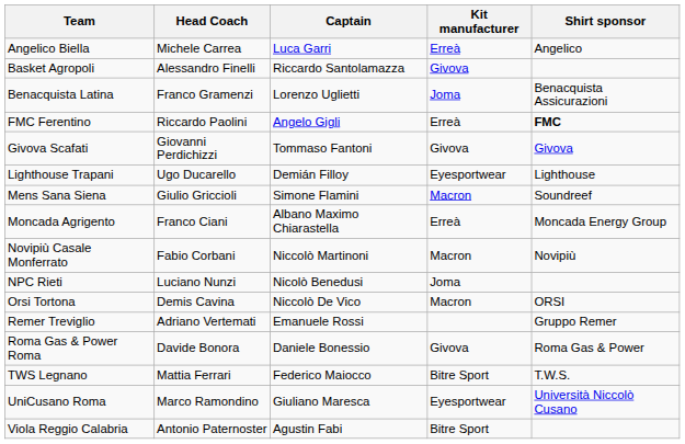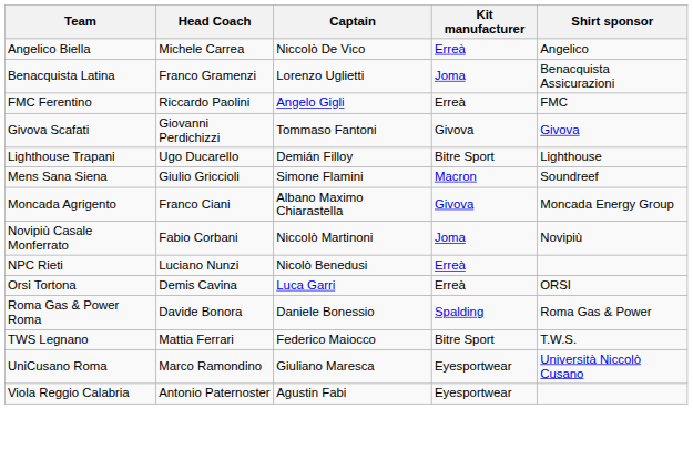 <table class="wikitable sortable" style="text-align: left;">
 <tr>
 <th>Team</th>
 <th>Head Coach</th>
 <th>Captain</th>
 <th>Kit manufacturer</th>
 <th>Shirt sponsor</th>
 </tr>
 <tr>
 <td>Angelico Biella</td>
 <td> Michele Carrea</td>
-<td> <a href='#'>Luca Garri</a></td>
+<td> Niccolò De Vico</td>
 <td><a href='#'>Erreà</a></td>
 <td>Angelico</td>
-</tr>
-<tr>
-<td>Basket Agropoli</td>
-<td> Alessandro Finelli</td>
-<td> Riccardo Santolamazza</td>
-<td><a href='#'>Givova</a></td>
-<td></td>
 </tr>
 <tr>
 <td>Benacquista Latina</td>
 <td> Franco Gramenzi</td>
 <td> Lorenzo Uglietti</td>
 <td><a href='#'>Joma</a></td>
 <td>Benacquista Assicurazioni</td>
 </tr>
 <tr>
 <td>FMC Ferentino</td>
 <td> Riccardo Paolini</td>
 <td> <a href='#'>Angelo Gigli</a></td>
 <td>Erreà</td>
-<td><strong>FMC</strong></td>
+<td>FMC</td>
 </tr>
 <tr>
 <td>Givova Scafati</td>
 <td> Giovanni Perdichizzi</td>
 <td> Tommaso Fantoni</td>
 <td>Givova</td>
 <td><a href='#'>Givova</a></td>
 </tr>
 <tr>
 <td>Lighthouse Trapani</td>
 <td> Ugo Ducarello</td>
 <td> Demián Filloy</td>
-<td>Eyesportwear</td>
+<td>Bitre Sport</td>
 <td>Lighthouse</td>
 </tr>
 <tr>
 <td>Mens Sana Siena</td>
 <td> Giulio Griccioli</td>
 <td> Simone Flamini</td>
 <td><a href='#'>Macron</a></td>
 <td>Soundreef</td>
 </tr>
 <tr>
 <td>Moncada Agrigento</td>
 <td> Franco Ciani</td>
 <td> Albano Maximo Chiarastella</td>
-<td>Erreà</td>
+<td><a href='#'>Givova</a></td>
 <td>Moncada Energy Group</td>
 </tr>
 <tr>
 <td>Novipiù Casale Monferrato</td>
 <td> Fabio Corbani</td>
 <td> Niccolò Martinoni</td>
-<td>Macron</td>
+<td><a href='#'>Joma</a></td>
 <td>Novipiù</td>
 </tr>
 <tr>
 <td>NPC Rieti</td>
 <td> Luciano Nunzi</td>
 <td> Nicolò Benedusi</td>
-<td>Joma</td>
+<td><a href='#'>Erreà</a></td>
 <td></td>
 </tr>
 <tr>
 <td>Orsi Tortona</td>
 <td> Demis Cavina</td>
-<td> Niccolò De Vico</td>
-<td>Macron</td>
+<td> <a href='#'>Luca Garri</a></td>
+<td>Erreà</td>
 <td>ORSI</td>
-</tr>
-<tr>
-<td>Remer Treviglio</td>
-<td> Adriano Vertemati</td>
-<td> Emanuele Rossi</td>
-<td></td>
-<td>Gruppo Remer</td>
 </tr>
 <tr>
 <td>Roma Gas & Power Roma</td>
 <td> Davide Bonora</td>
 <td> Daniele Bonessio</td>
-<td>Givova</td>
+<td><a href='#'>Spalding</a></td>
 <td>Roma Gas & Power</td>
 </tr>
 <tr>
 <td>TWS Legnano</td>
 <td> Mattia Ferrari</td>
 <td> Federico Maiocco</td>
 <td>Bitre Sport</td>
 <td>T.W.S.</td>
 </tr>
 <tr>
 <td>UniCusano Roma</td>
 <td> Marco Ramondino</td>
 <td> Giuliano Maresca</td>
 <td>Eyesportwear</td>
 <td><a href='#'>Università Niccolò Cusano</a></td>
 </tr>
 <tr>
 <td>Viola Reggio Calabria</td>
 <td> Antonio Paternoster</td>
 <td> Agustin Fabi</td>
-<td>Bitre Sport</td>
+<td>Eyesportwear</td>
 <td></td>
 </tr>
 </table>
